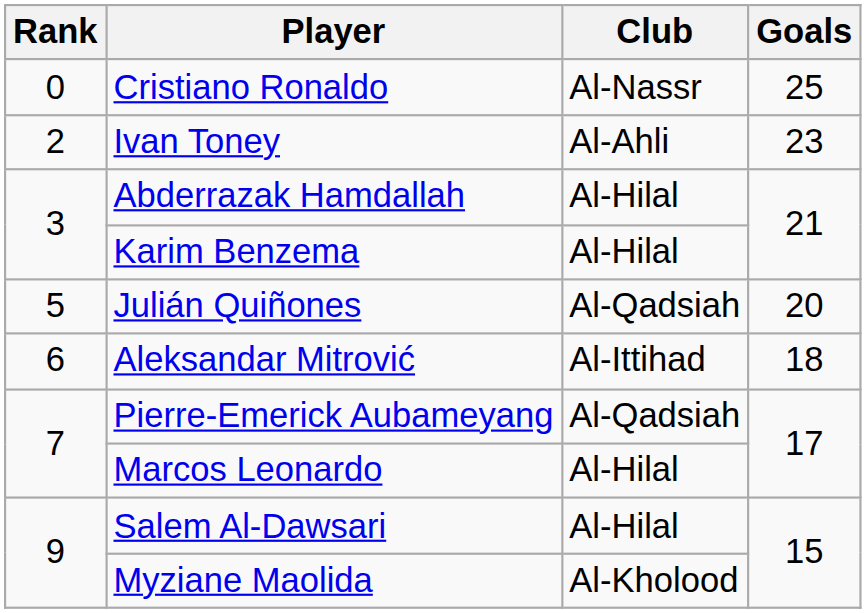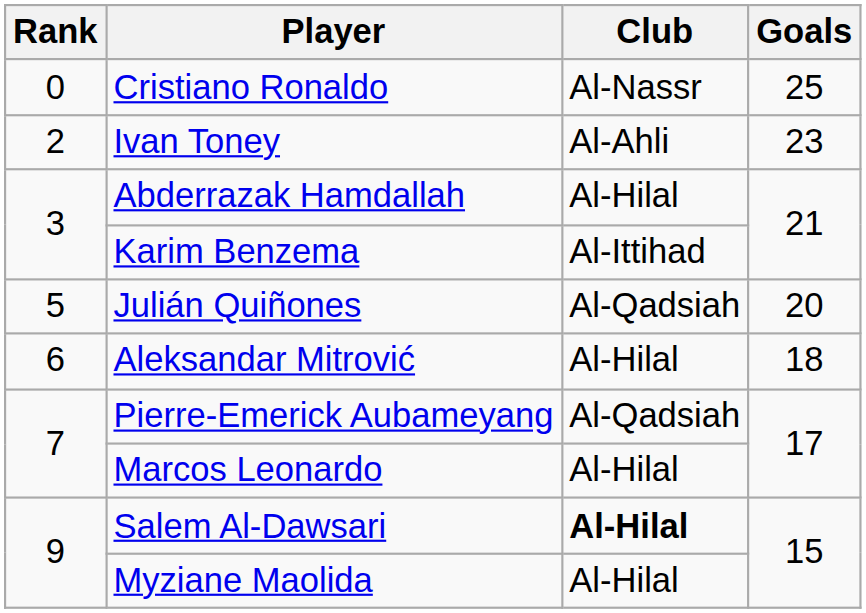 <table class="wikitable" style="text-align:center">
 <tr>
 <th>Rank</th>
 <th>Player</th>
 <th>Club</th>
 <th>Goals</th>
 </tr>
 <tr>
 <td>0</td>
 <td align="left"> <a href='#'>Cristiano Ronaldo</a></td>
 <td align="left">Al-Nassr</td>
 <td>25</td>
 </tr>
 <tr>
 <td>2</td>
 <td align="left"> <a href='#'>Ivan Toney</a></td>
 <td align="left">Al-Ahli</td>
 <td>23</td>
 </tr>
 <tr>
 <td rowspan="2">3</td>
 <td align="left"> <a href='#'>Abderrazak Hamdallah</a></td>
 <td align="left">Al-Hilal</td>
 <td rowspan="2">21</td>
 </tr>
 <tr>
 <td align="left"> <a href='#'>Karim Benzema</a></td>
-<td align="left">Al-Hilal</td>
+<td align="left">Al-Ittihad</td>
 </tr>
 <tr>
 <td>5</td>
 <td align="left"> <a href='#'>Julián Quiñones</a></td>
 <td align="left">Al-Qadsiah</td>
 <td>20</td>
 </tr>
 <tr>
 <td>6</td>
 <td align="left"> <a href='#'>Aleksandar Mitrović</a></td>
-<td align="left">Al-Ittihad</td>
+<td align="left">Al-Hilal</td>
 <td>18</td>
 </tr>
 <tr>
 <td rowspan="2">7</td>
 <td align="left"> <a href='#'>Pierre-Emerick Aubameyang</a></td>
 <td align="left">Al-Qadsiah</td>
 <td rowspan="2">17</td>
 </tr>
 <tr>
 <td align="left"> <a href='#'>Marcos Leonardo</a></td>
 <td align="left">Al-Hilal</td>
 </tr>
 <tr>
 <td rowspan="2">9</td>
 <td align="left"> <a href='#'>Salem Al-Dawsari</a></td>
-<td align="left">Al-Hilal</td>
+<td align="left"><strong>Al-Hilal</strong></td>
 <td rowspan="2">15</td>
 </tr>
 <tr>
 <td align="left"> <a href='#'>Myziane Maolida</a></td>
-<td align="left">Al-Kholood</td>
+<td align="left">Al-Hilal</td>
 </tr>
 </table>
